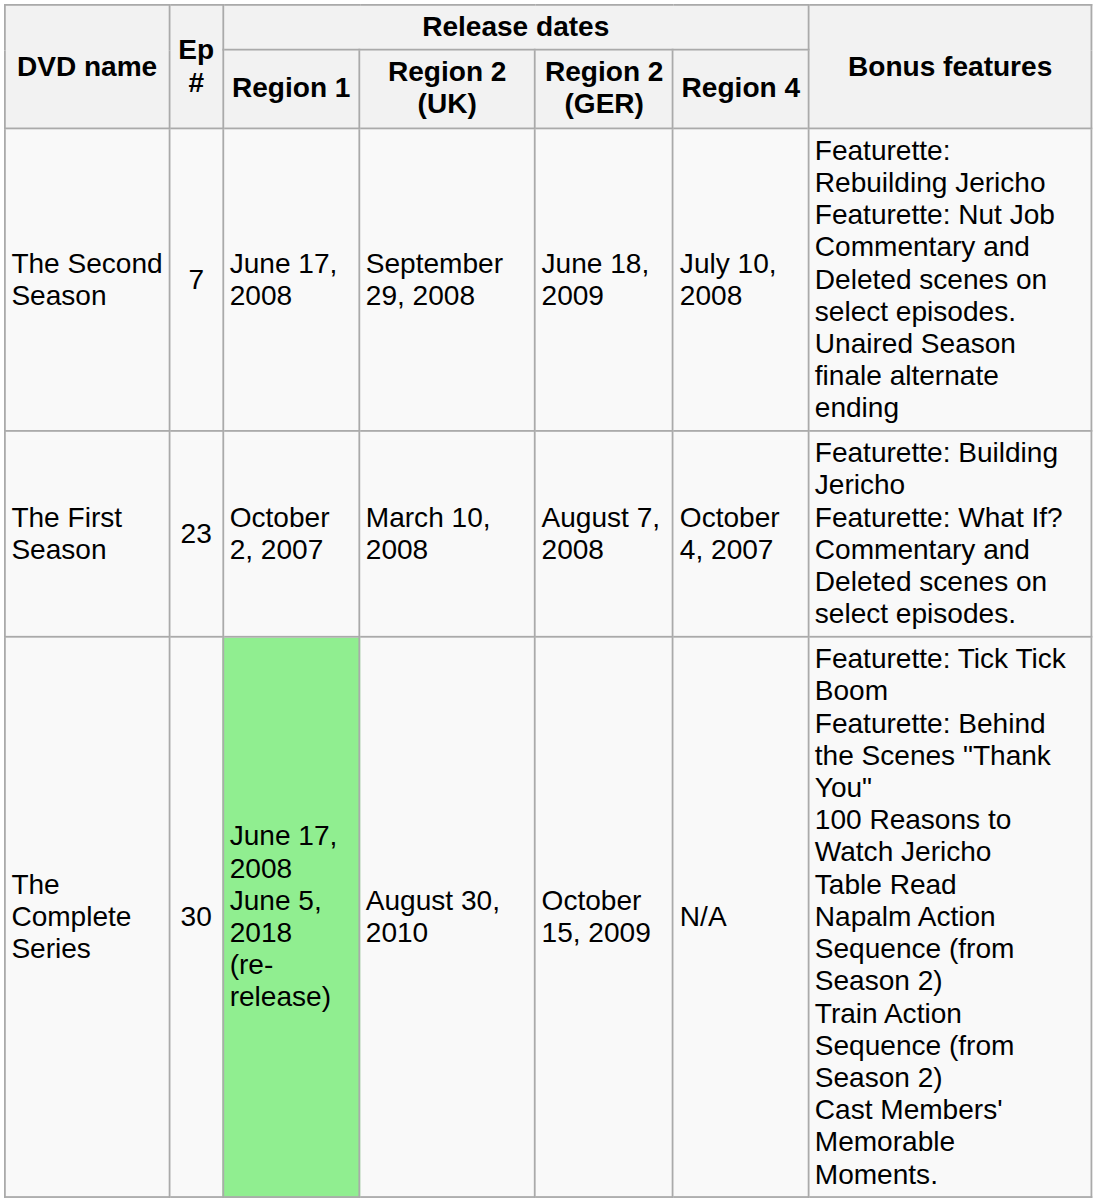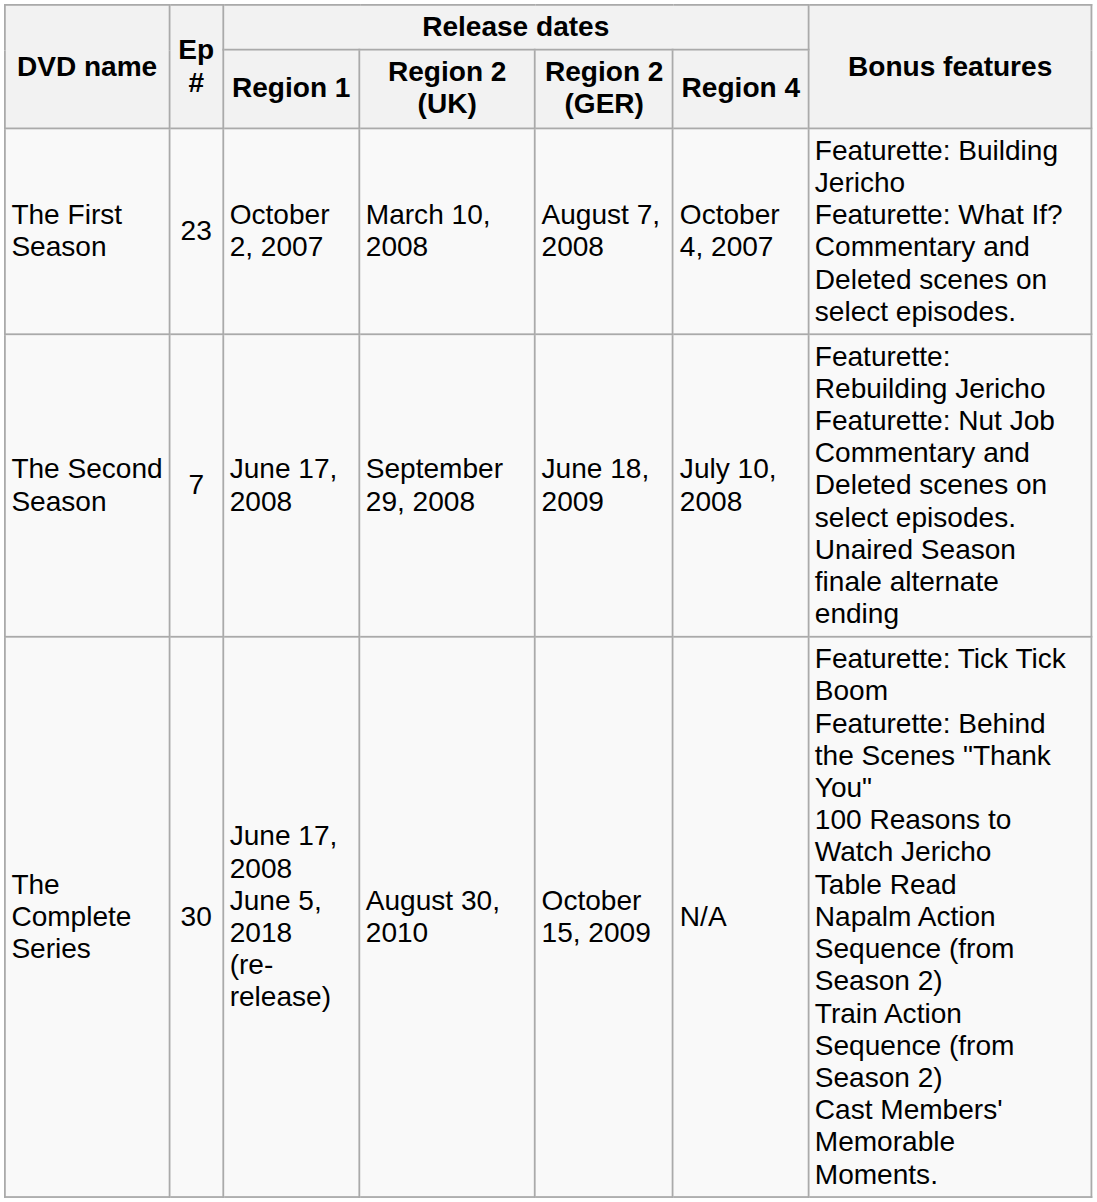 <table class="wikitable" style="font-size:98%">
 <tr>
 <th rowspan="2">DVD name</th>
 <th rowspan="2">Ep #</th>
 <th colspan="4">Release dates</th>
 <th rowspan="2">Bonus features</th>
 </tr>
 <tr>
 <th>Region 1</th>
 <th>Region 2 (UK)</th>
 <th>Region 2 (GER)</th>
 <th>Region 4</th>
 </tr>
 <tr>
+<td>The First Season</td>
+<td style="text-align:center;">23</td>
+<td>October 2, 2007</td>
+<td>March 10, 2008</td>
+<td>August 7, 2008</td>
+<td>October 4, 2007</td>
+<td>Featurette: Building Jericho<br>Featurette: What If?<br>Commentary and Deleted scenes on select episodes.</td>
+</tr>
+<tr>
 <td>The Second Season</td>
 <td style="text-align:center;">7</td>
 <td>June 17, 2008</td>
 <td>September 29, 2008</td>
 <td>June 18, 2009</td>
 <td>July 10, 2008</td>
 <td>Featurette: Rebuilding Jericho<br>Featurette: Nut Job<br>Commentary and Deleted scenes on select episodes.<br>Unaired Season finale alternate ending</td>
 </tr>
 <tr>
-<td>The First Season</td>
-<td style="text-align:center;">23</td>
-<td>October 2, 2007</td>
-<td>March 10, 2008</td>
-<td>August 7, 2008</td>
-<td>October 4, 2007</td>
-<td>Featurette: Building Jericho<br>Featurette: What If?<br>Commentary and Deleted scenes on select episodes.</td>
-</tr>
-<tr>
 <td>The Complete Series</td>
 <td style="text-align:center;">30</td>
-<td style="background: lightgreen;">June 17, 2008<br> June 5, 2018<br>(re-release)</td>
+<td>June 17, 2008<br> June 5, 2018<br>(re-release)</td>
 <td>August 30, 2010</td>
 <td>October 15, 2009</td>
 <td>N/A</td>
 <td>Featurette: Tick Tick Boom<br>Featurette: Behind the Scenes "Thank You"<br>100 Reasons to Watch Jericho<br>Table Read<br>Napalm Action Sequence (from Season 2)<br>Train Action Sequence (from Season 2)<br>Cast Members' Memorable Moments.</td>
 </tr>
 </table>
